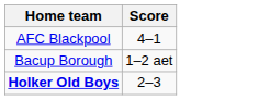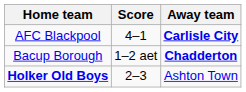 <table class="wikitable" style="text-align: center">
 <tr>
 <th>Home team</th>
 <th>Score</th>
+<th>Away team</th>
 </tr>
 <tr>
 <td><a href='#'>AFC Blackpool</a></td>
 <td>4–1</td>
+<td><strong><a href='#'>Carlisle City</a></strong></td>
 </tr>
 <tr>
 <td><a href='#'>Bacup Borough</a></td>
 <td>1–2 aet</td>
+<td><strong><a href='#'>Chadderton</a></strong></td>
 </tr>
 <tr>
 <td><strong><a href='#'>Holker Old Boys</a></strong></td>
 <td>2–3</td>
+<td><a href='#'>Ashton Town</a></td>
 </tr>
 </table>
